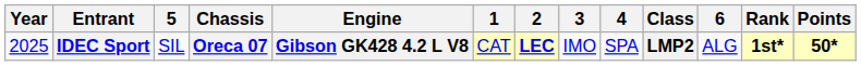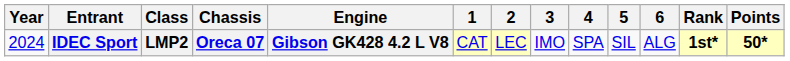 <table class="wikitable" style="text-align:center; font-size:85%">
 <tr>
 <th>Year</th>
 <th>Entrant</th>
-<th>5</th>
+<th>Class</th>
 <th>Chassis</th>
 <th>Engine</th>
 <th>1</th>
 <th>2</th>
 <th>3</th>
 <th>4</th>
-<th>Class</th>
+<th>5</th>
 <th>6</th>
 <th>Rank</th>
 <th>Points</th>
 </tr>
 <tr>
-<td><a href='#'>2025</a></td>
+<td><a href='#'>2024</a></td>
 <th nowrap><a href='#'>IDEC Sport</a></th>
-<td style="background:#;"><a href='#'>SIL</a><br></td>
+<th>LMP2</th>
 <th nowrap><a href='#'>Oreca 07</a></th>
 <th nowrap><a href='#'>Gibson</a> GK428 4.2 L V8</th>
 <td style="background:#FFFFBF;"><a href='#'>CAT</a><br></td>
-<td style="background:#FFFFBF;"><strong><a href='#'>LEC</a><br></strong></td>
+<td style="background:#FFFFBF;"><a href='#'>LEC</a><br></td>
 <td style="background:#;"><a href='#'>IMO</a><br></td>
 <td style="background:#;"><a href='#'>SPA</a><br></td>
-<th>LMP2</th>
+<td style="background:#;"><a href='#'>SIL</a><br></td>
 <td style="background:#;"><a href='#'>ALG</a><br></td>
 <th style="background:#FFFFBF;">1st*</th>
 <th style="background:#FFFFBF;">50*</th>
 </tr>
 </table>
